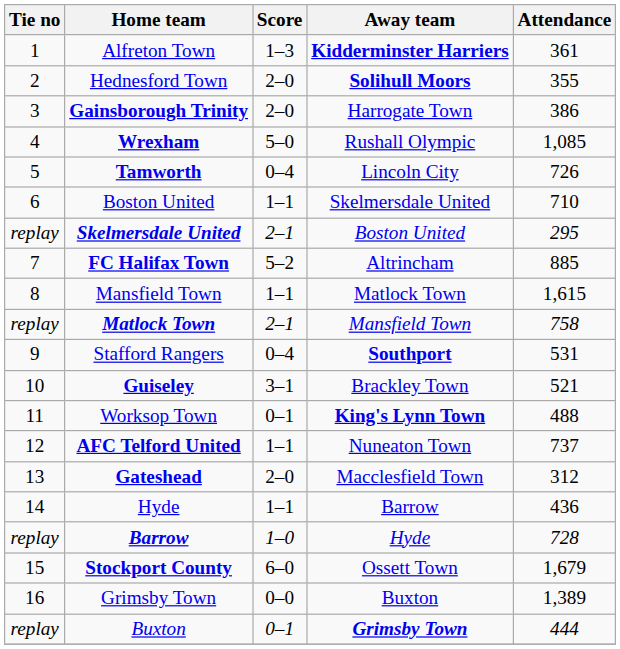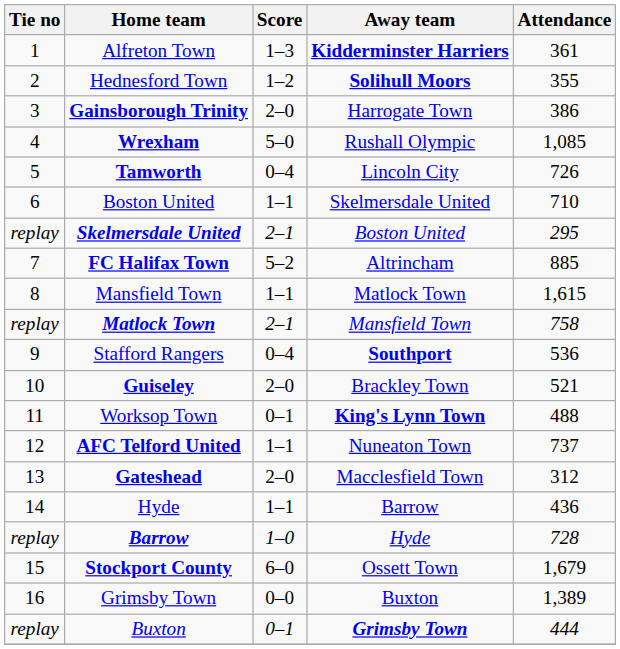 <table class="wikitable" style="text-align:center">
 <tr>
 <th>Tie no</th>
 <th>Home team</th>
 <th>Score</th>
 <th>Away team</th>
 <th>Attendance</th>
 </tr>
 <tr>
 <td>1</td>
 <td><a href='#'>Alfreton Town</a></td>
 <td>1–3</td>
 <td><strong><a href='#'>Kidderminster Harriers</a></strong></td>
 <td>361</td>
 </tr>
 <tr>
 <td>2</td>
 <td><a href='#'>Hednesford Town</a></td>
-<td>2–0</td>
+<td>1–2</td>
 <td><strong><a href='#'>Solihull Moors</a></strong></td>
 <td>355</td>
 </tr>
 <tr>
 <td>3</td>
 <td><strong><a href='#'>Gainsborough Trinity</a></strong></td>
 <td>2–0</td>
 <td><a href='#'>Harrogate Town</a></td>
 <td>386</td>
 </tr>
 <tr>
 <td>4</td>
 <td><strong><a href='#'>Wrexham</a></strong></td>
 <td>5–0</td>
 <td><a href='#'>Rushall Olympic</a></td>
 <td>1,085</td>
 </tr>
 <tr>
 <td>5</td>
 <td><strong><a href='#'>Tamworth</a></strong></td>
 <td>0–4</td>
 <td><a href='#'>Lincoln City</a></td>
 <td>726</td>
 </tr>
 <tr>
 <td>6</td>
 <td><a href='#'>Boston United</a></td>
 <td>1–1</td>
 <td><a href='#'>Skelmersdale United</a></td>
 <td>710</td>
 </tr>
 <tr>
 <td><em>replay</em></td>
 <td><strong><em><a href='#'>Skelmersdale United</a></em></strong></td>
 <td><em>2–1</em></td>
 <td><em><a href='#'>Boston United</a></em></td>
 <td><em>295</em></td>
 </tr>
 <tr>
 <td>7</td>
 <td><strong><a href='#'>FC Halifax Town</a></strong></td>
 <td>5–2</td>
 <td><a href='#'>Altrincham</a></td>
 <td>885</td>
 </tr>
 <tr>
 <td>8</td>
 <td><a href='#'>Mansfield Town</a></td>
 <td>1–1</td>
 <td><a href='#'>Matlock Town</a></td>
 <td>1,615</td>
 </tr>
 <tr>
 <td><em>replay</em></td>
 <td><strong><em><a href='#'>Matlock Town</a></em></strong></td>
 <td><em>2–1</em></td>
 <td><em><a href='#'>Mansfield Town</a></em></td>
 <td><em>758</em></td>
 </tr>
 <tr>
 <td>9</td>
 <td><a href='#'>Stafford Rangers</a></td>
 <td>0–4</td>
 <td><strong><a href='#'>Southport</a></strong></td>
-<td>531</td>
+<td>536</td>
 </tr>
 <tr>
 <td>10</td>
 <td><strong><a href='#'>Guiseley</a></strong></td>
-<td>3–1</td>
+<td>2–0</td>
 <td><a href='#'>Brackley Town</a></td>
 <td>521</td>
 </tr>
 <tr>
 <td>11</td>
 <td><a href='#'>Worksop Town</a></td>
 <td>0–1</td>
 <td><strong><a href='#'>King's Lynn Town</a></strong></td>
 <td>488</td>
 </tr>
 <tr>
 <td>12</td>
 <td><strong><a href='#'>AFC Telford United</a></strong></td>
 <td>1–1</td>
 <td><a href='#'>Nuneaton Town</a></td>
 <td>737</td>
 </tr>
 <tr>
 <td>13</td>
 <td><strong><a href='#'>Gateshead</a></strong></td>
 <td>2–0</td>
 <td><a href='#'>Macclesfield Town</a></td>
 <td>312</td>
 </tr>
 <tr>
 <td>14</td>
 <td><a href='#'>Hyde</a></td>
 <td>1–1</td>
 <td><a href='#'>Barrow</a></td>
 <td>436</td>
 </tr>
 <tr>
 <td><em>replay</em></td>
 <td><strong><em><a href='#'>Barrow</a></em></strong></td>
 <td><em>1–0</em></td>
 <td><em><a href='#'>Hyde</a></em></td>
 <td><em>728</em></td>
 </tr>
 <tr>
 <td>15</td>
 <td><strong><a href='#'>Stockport County</a></strong></td>
 <td>6–0</td>
 <td><a href='#'>Ossett Town</a></td>
 <td>1,679</td>
 </tr>
 <tr>
 <td>16</td>
 <td><a href='#'>Grimsby Town</a></td>
 <td>0–0</td>
 <td><a href='#'>Buxton</a></td>
 <td>1,389</td>
 </tr>
 <tr>
 <td><em>replay</em></td>
 <td><em><a href='#'>Buxton</a></em></td>
 <td><em>0–1</em></td>
 <td><strong><em><a href='#'>Grimsby Town</a></em></strong></td>
 <td><em>444</em></td>
 </tr>
 <tr>
 </tr>
 </table>
